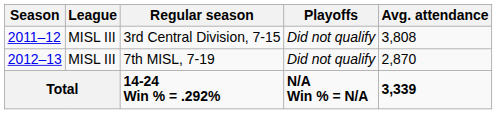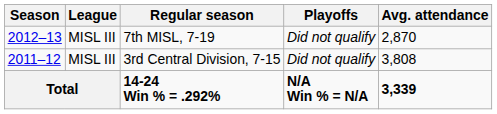 <table class="wikitable">
 <tr>
 <th>Season</th>
 <th>League</th>
 <th>Regular season</th>
 <th>Playoffs</th>
 <th>Avg. attendance</th>
 </tr>
 <tr>
+<td><a href='#'>2012–13</a></td>
+<td>MISL III</td>
+<td>7th MISL, 7-19</td>
+<td><em>Did not qualify</em></td>
+<td>2,870</td>
+</tr>
+<tr>
 <td><a href='#'>2011–12</a></td>
 <td>MISL III</td>
 <td>3rd Central Division, 7-15</td>
 <td><em>Did not qualify</em></td>
 <td>3,808</td>
-</tr>
-<tr>
-<td><a href='#'>2012–13</a></td>
-<td>MISL III</td>
-<td>7th MISL, 7-19</td>
-<td><em>Did not qualify</em></td>
-<td>2,870</td>
 </tr>
 <tr>
 <th align="center" rowSpan="1" colSpan="2">Total</th>
 <td><strong>14-24</strong> <br> <strong>Win % = .292%</strong></td>
 <td><strong>N/A</strong> <br> <strong>Win % = N/A</strong></td>
 <td><strong>3,339</strong></td>
 </tr>
 </table>
